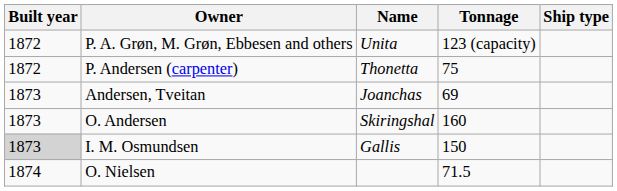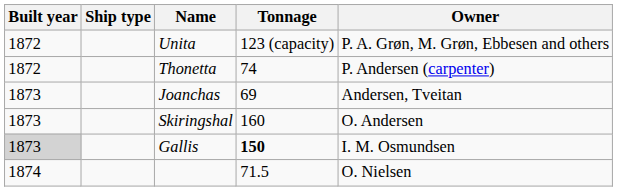 <table class="wikitable">
 <tr>
 <th>Built year</th>
-<th>Owner</th>
+<th>Ship type</th>
 <th>Name</th>
 <th>Tonnage</th>
-<th>Ship type</th>
+<th>Owner</th>
 </tr>
 <tr>
 <td>1872</td>
-<td>P. A. Grøn, M. Grøn, Ebbesen and others</td>
+<td></td>
 <td><em>Unita</em></td>
 <td>123 (capacity)</td>
-<td></td>
+<td>P. A. Grøn, M. Grøn, Ebbesen and others</td>
 </tr>
 <tr>
 <td>1872</td>
+<td></td>
+<td><em>Thonetta</em></td>
+<td>74</td>
 <td>P. Andersen (<a href='#'>carpenter</a>)</td>
-<td><em>Thonetta</em></td>
-<td>75</td>
-<td></td>
 </tr>
 <tr>
 <td>1873</td>
-<td>Andersen, Tveitan</td>
+<td></td>
 <td><em>Joanchas</em></td>
 <td>69</td>
-<td></td>
+<td>Andersen, Tveitan</td>
 </tr>
 <tr>
 <td>1873</td>
-<td>O. Andersen</td>
+<td></td>
 <td><em>Skiringshal</em></td>
 <td>160</td>
-<td></td>
+<td>O. Andersen</td>
 </tr>
 <tr>
 <td style="background: lightgrey;">1873</td>
+<td></td>
+<td><em>Gallis</em></td>
+<td><strong>150</strong></td>
 <td>I. M. Osmundsen</td>
-<td><em>Gallis</em></td>
-<td>150</td>
-<td></td>
 </tr>
 <tr>
 <td>1874</td>
-<td>O. Nielsen</td>
+<td></td>
 <td></td>
 <td>71.5</td>
-<td></td>
+<td>O. Nielsen</td>
 </tr>
 </table>
